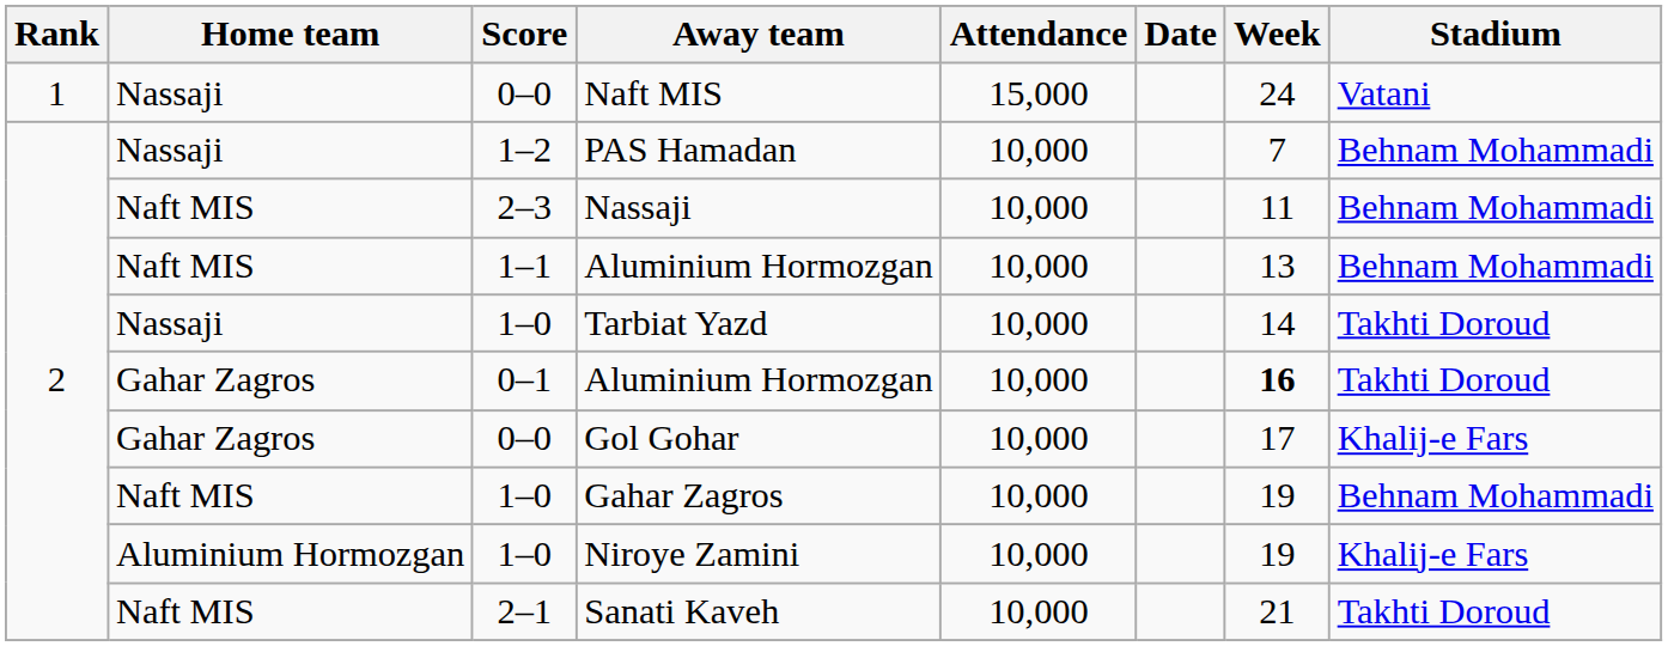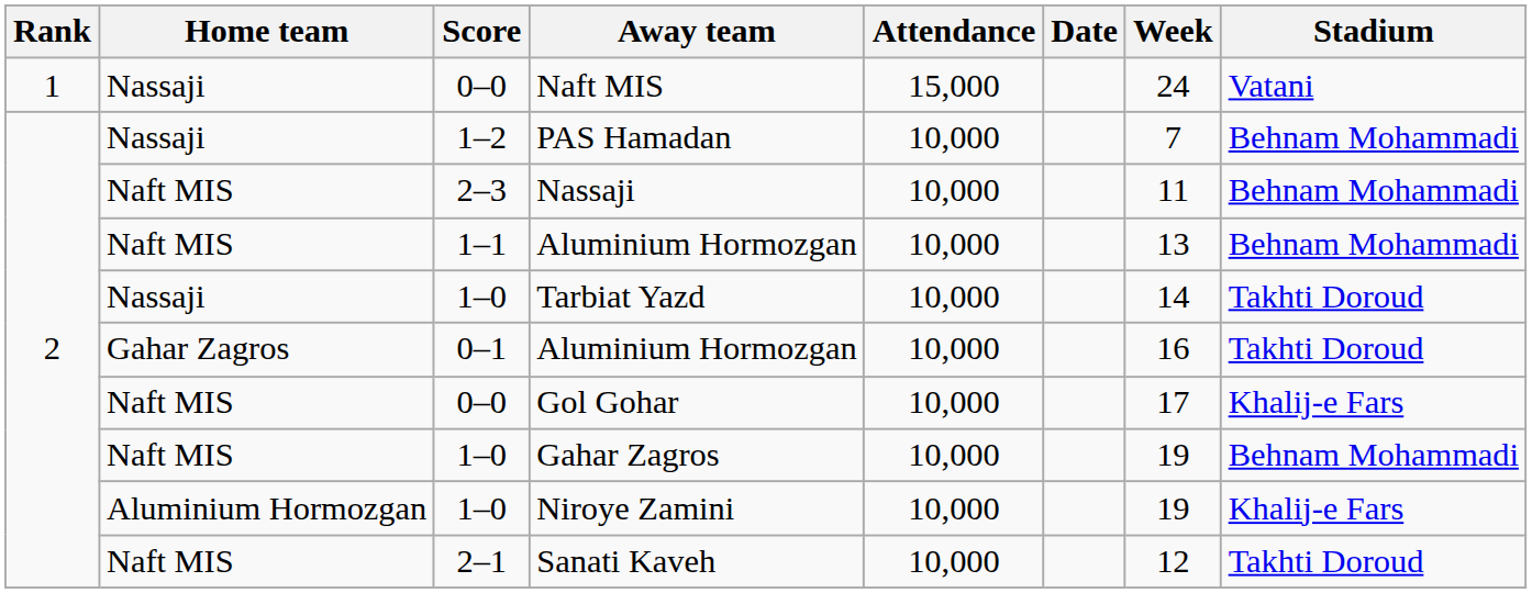 <table class="wikitable sortable">
 <tr>
 <th>Rank</th>
 <th>Home team</th>
 <th>Score</th>
 <th>Away team</th>
 <th>Attendance</th>
 <th>Date</th>
 <th>Week</th>
 <th>Stadium</th>
 </tr>
 <tr>
 <td align=center>1</td>
 <td>Nassaji</td>
 <td align=center>0–0</td>
 <td>Naft MIS</td>
 <td align=center>15,000</td>
 <td></td>
 <td align=center>24</td>
 <td><a href='#'>Vatani</a></td>
 </tr>
 <tr>
 <td align=center rowspan="9">2</td>
 <td>Nassaji</td>
 <td align=center>1–2</td>
 <td>PAS Hamadan</td>
 <td align=center>10,000</td>
 <td></td>
 <td align=center>7</td>
 <td><a href='#'>Behnam Mohammadi</a></td>
 </tr>
 <tr>
 <td>Naft MIS</td>
 <td align=center>2–3</td>
 <td>Nassaji</td>
 <td align=center>10,000</td>
 <td></td>
 <td align=center>11</td>
 <td><a href='#'>Behnam Mohammadi</a></td>
 </tr>
 <tr>
 <td>Naft MIS</td>
 <td align=center>1–1</td>
 <td>Aluminium Hormozgan</td>
 <td align=center>10,000</td>
 <td></td>
 <td align=center>13</td>
 <td><a href='#'>Behnam Mohammadi</a></td>
 </tr>
 <tr>
 <td>Nassaji</td>
 <td align=center>1–0</td>
 <td>Tarbiat Yazd</td>
 <td align=center>10,000</td>
 <td></td>
 <td align=center>14</td>
 <td><a href='#'>Takhti Doroud</a></td>
 </tr>
 <tr>
 <td>Gahar Zagros</td>
 <td align=center>0–1</td>
 <td>Aluminium Hormozgan</td>
 <td align=center>10,000</td>
 <td></td>
-<td align=center><strong>16</strong></td>
+<td align=center>16</td>
 <td><a href='#'>Takhti Doroud</a></td>
 </tr>
 <tr>
-<td>Gahar Zagros</td>
+<td>Naft MIS</td>
 <td align=center>0–0</td>
 <td>Gol Gohar</td>
 <td align=center>10,000</td>
 <td></td>
 <td align=center>17</td>
 <td><a href='#'>Khalij-e Fars</a></td>
 </tr>
 <tr>
 <td>Naft MIS</td>
 <td align=center>1–0</td>
 <td>Gahar Zagros</td>
 <td align=center>10,000</td>
 <td></td>
 <td align=center>19</td>
 <td><a href='#'>Behnam Mohammadi</a></td>
 </tr>
 <tr>
 <td>Aluminium Hormozgan</td>
 <td align=center>1–0</td>
 <td>Niroye Zamini</td>
 <td align=center>10,000</td>
 <td></td>
 <td align=center>19</td>
 <td><a href='#'>Khalij-e Fars</a></td>
 </tr>
 <tr>
 <td>Naft MIS</td>
 <td align=center>2–1</td>
 <td>Sanati Kaveh</td>
 <td align=center>10,000</td>
 <td></td>
-<td align=center>21</td>
+<td align=center>12</td>
 <td><a href='#'>Takhti Doroud</a></td>
 </tr>
 </table>
